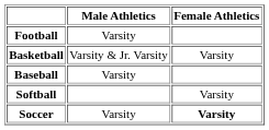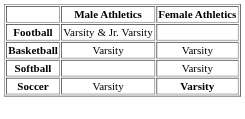 <table border="1" cellpadding="2">
 <tr>
 <th scope="col"></th>
 <th scope="col">Male Athletics</th>
 <th scope="col">Female Athletics</th>
 </tr>
 <tr align="center">
 <th scope="row">Football</th>
-<td>Varsity</td>
+<td>Varsity & Jr. Varsity</td>
 <td></td>
 </tr>
 <tr align="center">
 <th scope="row">Basketball</th>
-<td>Varsity & Jr. Varsity</td>
 <td>Varsity</td>
-</tr>
-<tr align="center">
-<th scope="row">Baseball</th>
 <td>Varsity</td>
-<td></td>
 </tr>
 <tr align="center">
 <th scope="row">Softball</th>
 <td></td>
 <td>Varsity</td>
 </tr>
 <tr align="center">
 <th scope="row">Soccer</th>
 <td>Varsity</td>
 <td><strong>Varsity</strong></td>
 </tr>
 </table>
